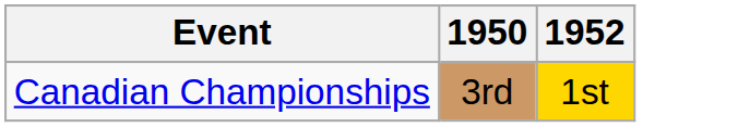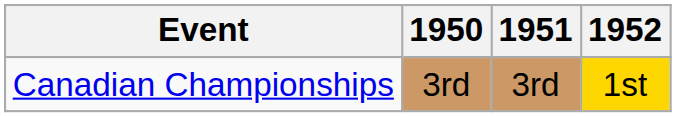 <table class="wikitable">
 <tr>
 <th>Event</th>
 <th>1950</th>
+<th>1951</th>
 <th>1952</th>
 </tr>
 <tr>
 <td><a href='#'>Canadian Championships</a></td>
 <td align="center" bgcolor="cc9966">3rd</td>
+<td align="center" bgcolor="cc9966">3rd</td>
 <td align="center" bgcolor="gold">1st</td>
 </tr>
 </table>
